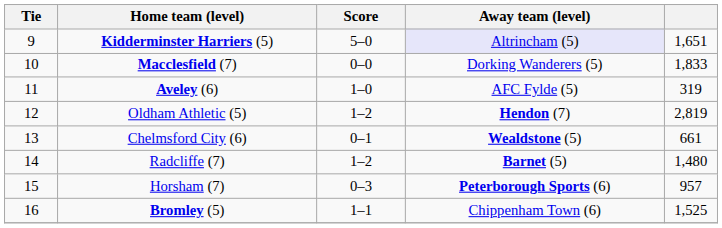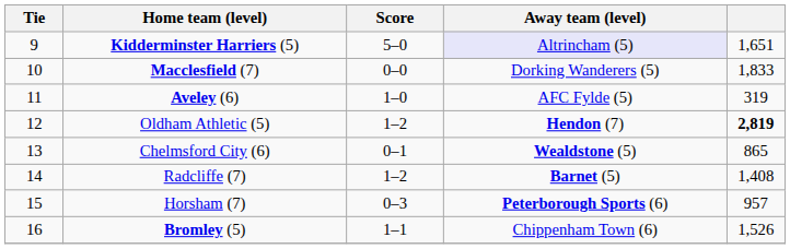 <table class="wikitable" style="width:700px;text-align:center;font-size:90%">
 <tr>
 <th scope="col" style="width: 7.50%">Tie</th>
 <th scope="col" style="width:36.25%">Home team (level)</th>
 <th scope="col" style="width:12.50%">Score</th>
 <th scope="col" style="width:36.25%">Away team (level)</th>
 <th scope="col" style="width: 7.50%"></th>
 </tr>
 <tr>
 <td>9</td>
 <td><a href='#'><strong>Kidderminster Harriers</strong></a> (5)</td>
 <td>5–0</td>
 <td style="background: lavender;"><a href='#'>Altrincham</a> (5)</td>
 <td>1,651</td>
 </tr>
 <tr>
 <td>10</td>
 <td><strong><a href='#'>Macclesfield</a></strong> (7)</td>
 <td>0–0 </td>
 <td><a href='#'>Dorking Wanderers</a> (5)</td>
 <td>1,833</td>
 </tr>
 <tr>
 <td>11</td>
 <td><strong><a href='#'>Aveley</a></strong> (6)</td>
 <td>1–0</td>
 <td><a href='#'>AFC Fylde</a> (5)</td>
 <td>319</td>
 </tr>
 <tr>
 <td>12</td>
 <td><a href='#'>Oldham Athletic</a> (5)</td>
 <td>1–2</td>
 <td><strong><a href='#'>Hendon</a></strong> (7)</td>
-<td>2,819</td>
+<td><strong>2,819</strong></td>
 </tr>
 <tr>
 <td>13</td>
 <td><a href='#'>Chelmsford City</a> (6)</td>
 <td>0–1</td>
 <td><strong><a href='#'>Wealdstone</a></strong> (5)</td>
-<td>661</td>
+<td>865</td>
 </tr>
 <tr>
 <td>14</td>
 <td><a href='#'>Radcliffe</a> (7)</td>
 <td>1–2</td>
 <td><strong><a href='#'>Barnet</a></strong> (5)</td>
-<td>1,480</td>
+<td>1,408</td>
 </tr>
 <tr>
 <td>15</td>
 <td><a href='#'>Horsham</a> (7)</td>
 <td>0–3</td>
 <td><strong><a href='#'>Peterborough Sports</a></strong> (6)</td>
 <td>957</td>
 </tr>
 <tr>
 <td>16</td>
 <td><a href='#'><strong>Bromley</strong></a> (5)</td>
 <td>1–1 </td>
 <td><a href='#'>Chippenham Town</a> (6)</td>
-<td>1,525</td>
+<td>1,526</td>
 </tr>
 <tr>
 </tr>
 </table>
